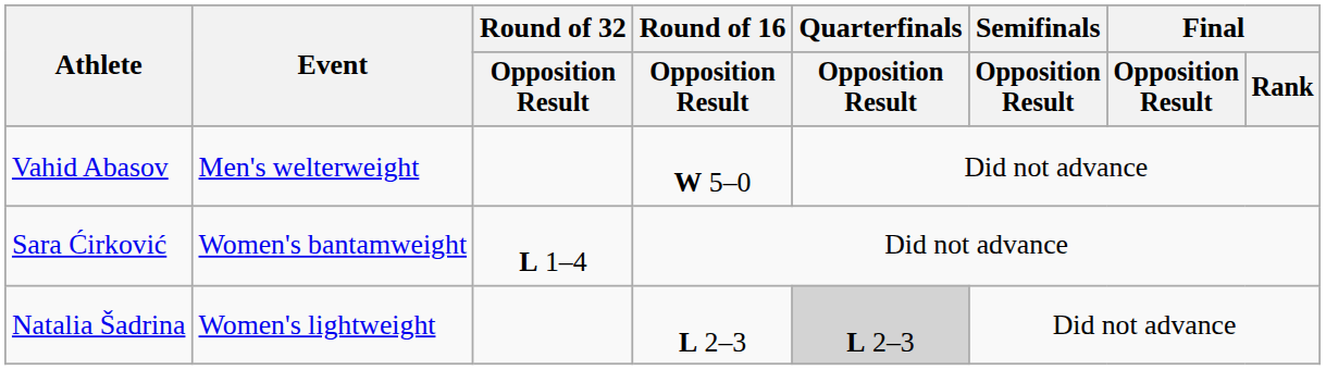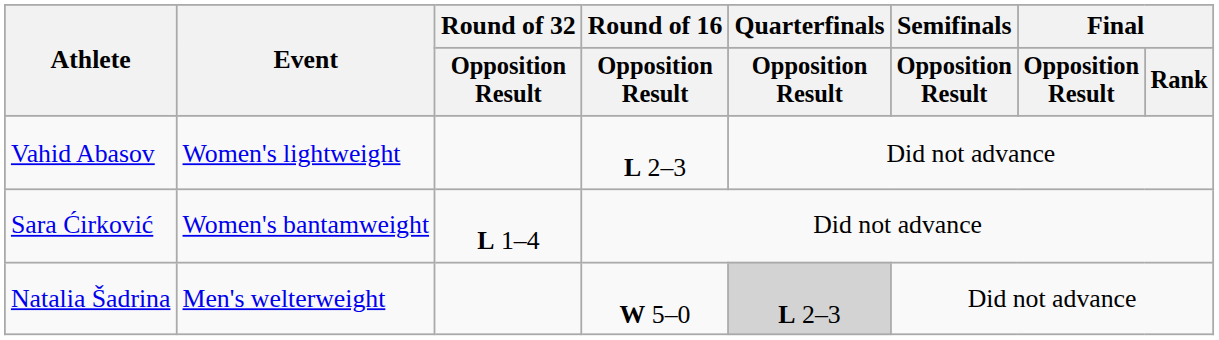 <table class="wikitable" style="font-size:90%">
 <tr>
 <th rowspan="2">Athlete</th>
 <th rowspan="2">Event</th>
 <th>Round of 32</th>
 <th>Round of 16</th>
 <th>Quarterfinals</th>
 <th>Semifinals</th>
 <th colspan=2>Final</th>
 </tr>
 <tr style="font-size:95%">
 <th>Opposition<br>Result</th>
 <th>Opposition<br>Result</th>
 <th>Opposition<br>Result</th>
 <th>Opposition<br>Result</th>
 <th>Opposition<br>Result</th>
 <th>Rank</th>
 </tr>
 <tr align=center>
 <td align=left><a href='#'>Vahid Abasov</a></td>
-<td align=left><a href='#'>Men's welterweight</a></td>
+<td align=left><a href='#'>Women's lightweight</a></td>
 <td></td>
-<td><br><strong>W</strong> 5–0</td>
+<td><br><strong>L</strong> 2–3</td>
 <td colspan=4>Did not advance</td>
 </tr>
 <tr align=center>
 <td align=left><a href='#'>Sara Ćirković</a></td>
 <td align=left><a href='#'>Women's bantamweight</a></td>
 <td><br><strong>L</strong> 1–4</td>
 <td colspan=5>Did not advance</td>
 </tr>
 <tr align=center>
 <td align=left><a href='#'>Natalia Šadrina</a></td>
-<td align=left><a href='#'>Women's lightweight</a></td>
+<td align=left><a href='#'>Men's welterweight</a></td>
 <td></td>
-<td><br><strong>L</strong> 2–3</td>
+<td><br><strong>W</strong> 5–0</td>
 <td style="background: lightgrey;"><br><strong>L</strong> 2–3</td>
 <td colspan=3>Did not advance</td>
 </tr>
 </table>
